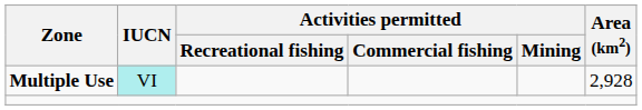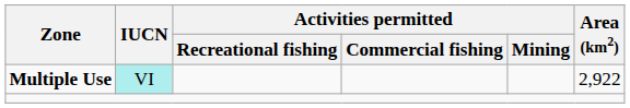 <table class="wikitable" style="text-align:center; margin-left:auto; margin-right:auto; border:none;">
 <tr>
 <th rowspan=2>Zone</th>
 <th rowspan=2>IUCN</th>
 <th colspan=3>Activities permitted</th>
 <th rowspan=2>Area<br><small>(km<sup>2</sup>)</small></th>
 </tr>
 <tr>
 <th>Recreational fishing</th>
 <th>Commercial fishing</th>
 <th>Mining</th>
 </tr>
 <tr>
 <td style="text-align:left"><strong>Multiple Use</strong></td>
 <td style="background: paleturquoise;">VI</td>
 <td></td>
 <td></td>
 <td></td>
-<td style="text-align:right">2,928</td>
+<td style="text-align:right">2,922</td>
 </tr>
 <tr>
 <td style="text-align:right" colspan=99></td>
 </tr>
 </table>
